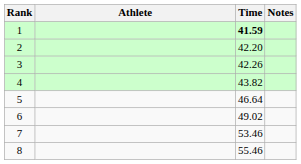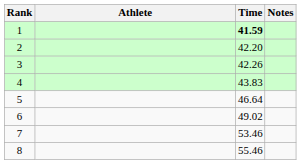 <table class="wikitable" style="text-align:center">
 <tr>
 <th>Rank</th>
 <th Style="width:18em">Athlete</th>
 <th>Time</th>
 <th>Notes</th>
 </tr>
 <tr style="background:#cfc">
 <td>1</td>
 <td style="text-align:left"></td>
 <td><strong>41.59</strong></td>
 <td></td>
 </tr>
 <tr style="background:#cfc">
 <td>2</td>
 <td style="text-align:left"></td>
 <td>42.20</td>
 <td></td>
 </tr>
 <tr style="background:#cfc">
 <td>3</td>
 <td style="text-align:left"></td>
 <td>42.26</td>
 <td></td>
 </tr>
 <tr style="background:#cfc">
 <td>4</td>
 <td style="text-align:left"></td>
-<td>43.82</td>
+<td>43.83</td>
 <td></td>
 </tr>
 <tr>
 <td>5</td>
 <td style="text-align:left"></td>
 <td>46.64</td>
 <td></td>
 </tr>
 <tr>
 <td>6</td>
 <td style="text-align:left"></td>
 <td>49.02</td>
 <td></td>
 </tr>
 <tr>
 <td>7</td>
 <td style="text-align:left"></td>
 <td>53.46</td>
 <td></td>
 </tr>
 <tr>
 <td>8</td>
 <td style="text-align:left"></td>
 <td>55.46</td>
 <td></td>
 </tr>
 </table>
